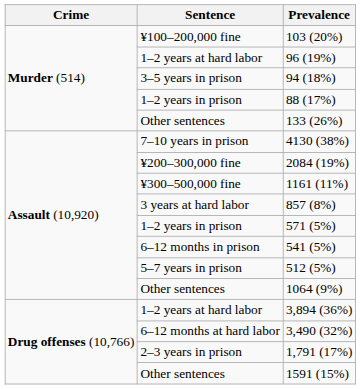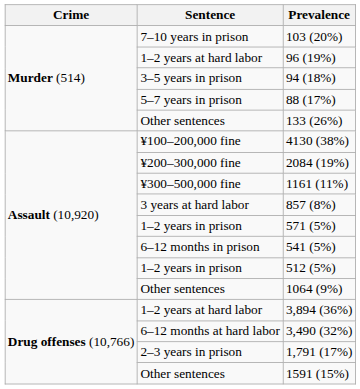 <table class="wikitable"  style="float:right; margin-left:10px;">
 <tr>
 <th>Crime</th>
 <th>Sentence</th>
 <th>Prevalence</th>
 </tr>
 <tr>
 <td rowspan="5"><strong>Murder</strong> (514)</td>
-<td>¥100–200,000 fine</td>
+<td>7–10 years in prison</td>
 <td>103 (20%)</td>
 </tr>
 <tr>
 <td>1–2 years at hard labor</td>
 <td>96 (19%)</td>
 </tr>
 <tr>
 <td>3–5 years in prison</td>
 <td>94 (18%)</td>
 </tr>
 <tr>
-<td>1–2 years in prison</td>
+<td>5–7 years in prison</td>
 <td>88 (17%)</td>
 </tr>
 <tr>
 <td>Other sentences</td>
 <td>133 (26%)</td>
 </tr>
 <tr>
 <td rowspan="8"><strong>Assault</strong> (10,920)</td>
-<td>7–10 years in prison</td>
+<td>¥100–200,000 fine</td>
 <td>4130 (38%)</td>
 </tr>
 <tr>
 <td>¥200–300,000 fine</td>
 <td>2084 (19%)</td>
 </tr>
 <tr>
 <td>¥300–500,000 fine</td>
 <td>1161 (11%)</td>
 </tr>
 <tr>
 <td>3 years at hard labor</td>
 <td>857 (8%)</td>
 </tr>
 <tr>
 <td>1–2 years in prison</td>
 <td>571 (5%)</td>
 </tr>
 <tr>
 <td>6–12 months in prison</td>
 <td>541 (5%)</td>
 </tr>
 <tr>
-<td>5–7 years in prison</td>
+<td>1–2 years in prison</td>
 <td>512 (5%)</td>
 </tr>
 <tr>
 <td>Other sentences</td>
 <td>1064 (9%)</td>
 </tr>
 <tr>
 <td rowspan="4"><strong>Drug offenses</strong> (10,766)</td>
 <td>1–2 years at hard labor</td>
 <td>3,894 (36%)</td>
 </tr>
 <tr>
 <td>6–12 months at hard labor</td>
 <td>3,490 (32%)</td>
 </tr>
 <tr>
 <td>2–3 years in prison</td>
 <td>1,791 (17%)</td>
 </tr>
 <tr>
 <td>Other sentences</td>
 <td>1591 (15%)</td>
 </tr>
 </table>
